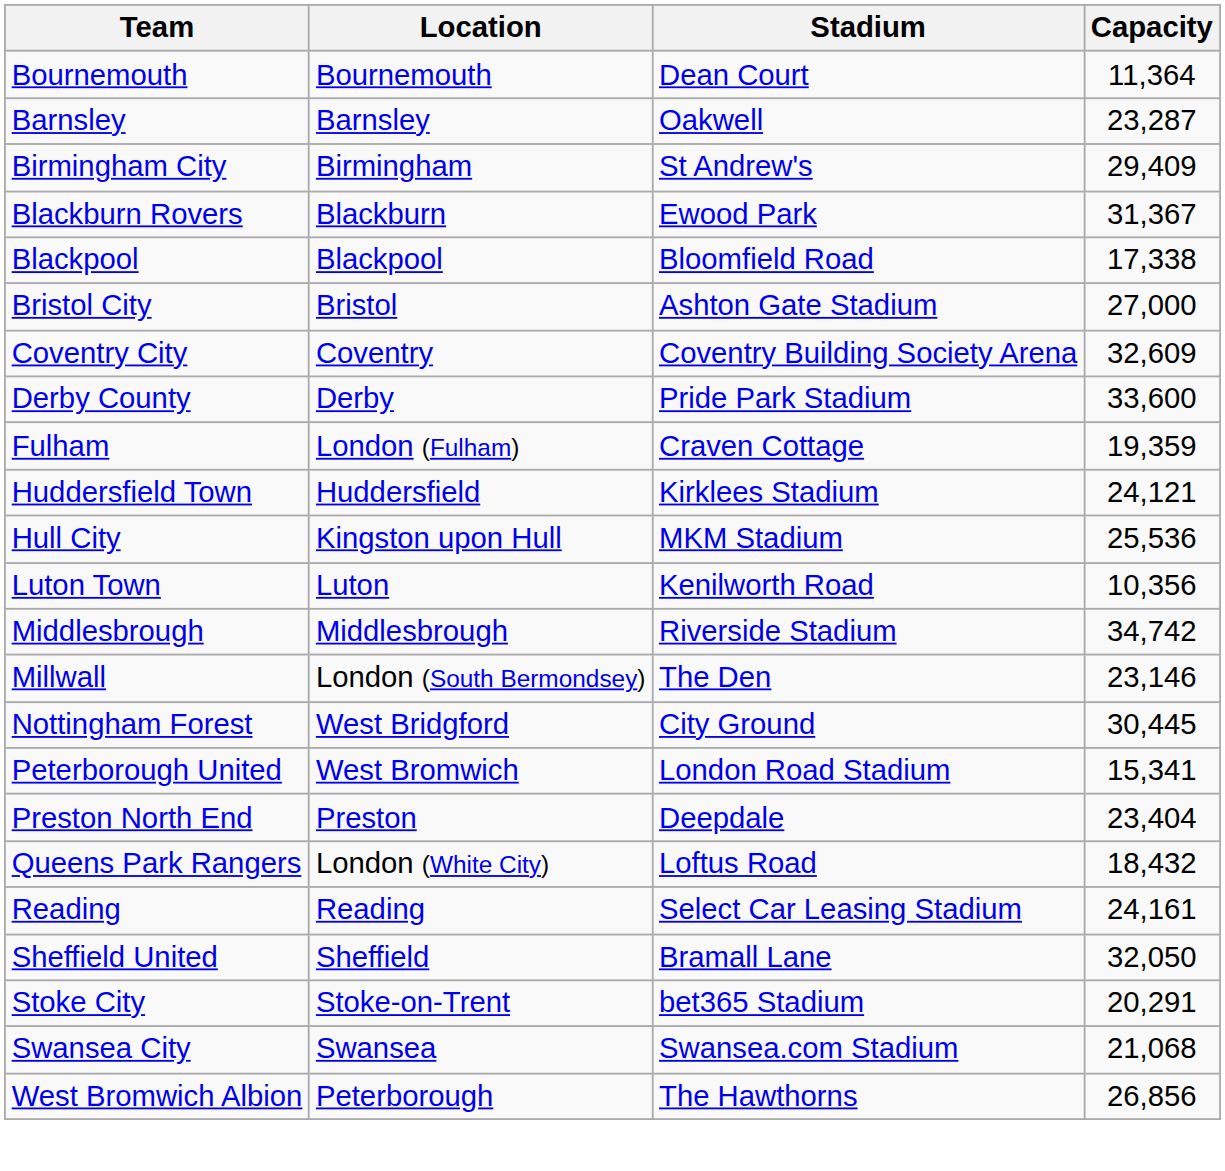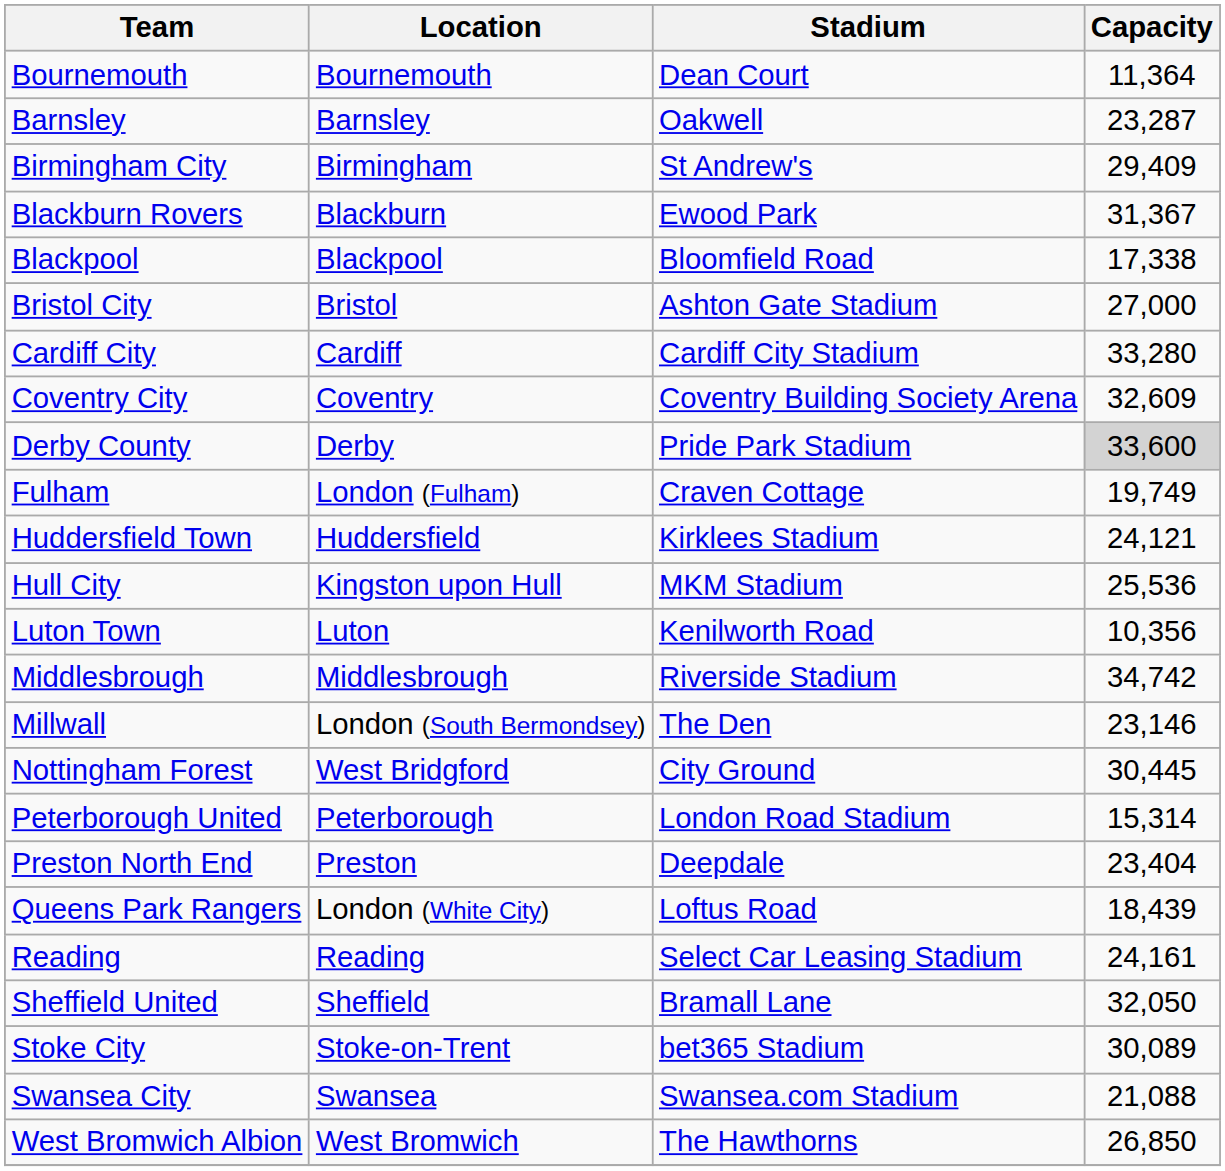 <table class="wikitable sortable">
 <tr>
 <th>Team</th>
 <th>Location</th>
 <th>Stadium</th>
 <th>Capacity</th>
 </tr>
 <tr>
 <td><a href='#'>Bournemouth</a></td>
 <td><a href='#'>Bournemouth</a></td>
 <td><a href='#'>Dean Court</a></td>
 <td align="center">11,364</td>
 </tr>
 <tr>
 <td><a href='#'>Barnsley</a></td>
 <td><a href='#'>Barnsley</a></td>
 <td><a href='#'>Oakwell</a></td>
 <td align="center">23,287</td>
 </tr>
 <tr>
 <td><a href='#'>Birmingham City</a></td>
 <td><a href='#'>Birmingham</a></td>
 <td><a href='#'>St Andrew's</a></td>
 <td align="center">29,409</td>
 </tr>
 <tr>
 <td><a href='#'>Blackburn Rovers</a></td>
 <td><a href='#'>Blackburn</a></td>
 <td><a href='#'>Ewood Park</a></td>
 <td align="center">31,367</td>
 </tr>
 <tr>
 <td><a href='#'>Blackpool</a></td>
 <td><a href='#'>Blackpool</a></td>
 <td><a href='#'>Bloomfield Road</a></td>
 <td align="center">17,338</td>
 </tr>
 <tr>
 <td><a href='#'>Bristol City</a></td>
 <td><a href='#'>Bristol</a></td>
 <td><a href='#'>Ashton Gate Stadium</a></td>
 <td align="center">27,000</td>
 </tr>
 <tr>
+<td><a href='#'>Cardiff City</a></td>
+<td><a href='#'>Cardiff</a></td>
+<td><a href='#'>Cardiff City Stadium</a></td>
+<td align="center">33,280</td>
+</tr>
+<tr>
 <td><a href='#'>Coventry City</a></td>
 <td><a href='#'>Coventry</a></td>
 <td><a href='#'>Coventry Building Society Arena</a></td>
 <td align="center">32,609</td>
 </tr>
 <tr>
 <td><a href='#'>Derby County</a></td>
 <td><a href='#'>Derby</a></td>
 <td><a href='#'>Pride Park Stadium</a></td>
-<td align="center">33,600</td>
+<td align="center" style="background: lightgrey;">33,600</td>
 </tr>
 <tr>
 <td><a href='#'>Fulham</a></td>
 <td><a href='#'>London</a> <small>(<a href='#'>Fulham</a>)</small></td>
 <td><a href='#'>Craven Cottage</a></td>
-<td style="text-align:center;">19,359</td>
+<td style="text-align:center;">19,749</td>
 </tr>
 <tr>
 <td><a href='#'>Huddersfield Town</a></td>
 <td><a href='#'>Huddersfield</a></td>
 <td><a href='#'>Kirklees Stadium</a></td>
 <td align="center">24,121</td>
 </tr>
 <tr>
 <td><a href='#'>Hull City</a></td>
 <td><a href='#'>Kingston upon Hull</a></td>
 <td><a href='#'>MKM Stadium</a></td>
 <td align="center">25,536</td>
 </tr>
 <tr>
 <td><a href='#'>Luton Town</a></td>
 <td><a href='#'>Luton</a></td>
 <td><a href='#'>Kenilworth Road</a></td>
 <td align="center">10,356</td>
 </tr>
 <tr>
 <td><a href='#'>Middlesbrough</a></td>
 <td><a href='#'>Middlesbrough</a></td>
 <td><a href='#'>Riverside Stadium</a></td>
 <td align="center">34,742</td>
 </tr>
 <tr>
 <td><a href='#'>Millwall</a></td>
 <td>London <small>(<a href='#'>South Bermondsey</a>)</small></td>
 <td><a href='#'>The Den</a></td>
 <td align="center">23,146</td>
 </tr>
 <tr>
 <td><a href='#'>Nottingham Forest</a></td>
 <td><a href='#'>West Bridgford</a></td>
 <td><a href='#'>City Ground</a></td>
 <td align="center">30,445</td>
 </tr>
 <tr>
 <td><a href='#'>Peterborough United</a></td>
-<td><a href='#'>West Bromwich</a></td>
+<td><a href='#'>Peterborough</a></td>
 <td><a href='#'>London Road Stadium</a></td>
-<td align="center">15,341</td>
+<td align="center">15,314</td>
 </tr>
 <tr>
 <td><a href='#'>Preston North End</a></td>
 <td><a href='#'>Preston</a></td>
 <td><a href='#'>Deepdale</a></td>
 <td align="center">23,404</td>
 </tr>
 <tr>
 <td><a href='#'>Queens Park Rangers</a></td>
 <td>London <small>(<a href='#'>White City</a>)</small></td>
 <td><a href='#'>Loftus Road</a></td>
-<td align="center">18,432</td>
+<td align="center">18,439</td>
 </tr>
 <tr>
 <td><a href='#'>Reading</a></td>
 <td><a href='#'>Reading</a></td>
 <td><a href='#'>Select Car Leasing Stadium</a></td>
 <td align="center">24,161</td>
 </tr>
 <tr>
 <td><a href='#'>Sheffield United</a></td>
 <td><a href='#'>Sheffield</a></td>
 <td><a href='#'>Bramall Lane</a></td>
 <td align="center">32,050</td>
 </tr>
 <tr>
 <td><a href='#'>Stoke City</a></td>
 <td><a href='#'>Stoke-on-Trent</a></td>
 <td><a href='#'>bet365 Stadium</a></td>
-<td align="center">20,291</td>
+<td align="center">30,089</td>
 </tr>
 <tr>
 <td><a href='#'>Swansea City</a></td>
 <td><a href='#'>Swansea</a></td>
 <td><a href='#'>Swansea.com Stadium</a></td>
-<td align="center">21,068</td>
+<td align="center">21,088</td>
 </tr>
 <tr>
 <td><a href='#'>West Bromwich Albion</a></td>
-<td><a href='#'>Peterborough</a></td>
+<td><a href='#'>West Bromwich</a></td>
 <td><a href='#'>The Hawthorns</a></td>
-<td align="center">26,856</td>
+<td align="center">26,850</td>
 </tr>
 <tr>
 </tr>
 </table>
